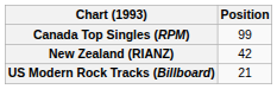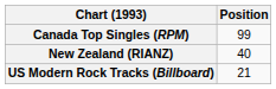 <table class="wikitable sortable plainrowheaders" style="text-align:center">
 <tr>
 <th>Chart (1993)</th>
 <th>Position</th>
 </tr>
 <tr>
 <th scope="row">Canada Top Singles (<em>RPM</em>)</th>
 <td>99</td>
 </tr>
 <tr>
 <th scope="row">New Zealand (RIANZ)</th>
-<td>42</td>
+<td>40</td>
 </tr>
 <tr>
 <th scope="row">US Modern Rock Tracks (<em>Billboard</em>)</th>
 <td>21</td>
 </tr>
 </table>
